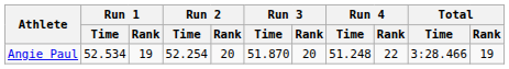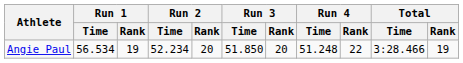 <table class="wikitable" border="1" style="font-size:90%">
 <tr>
 <th rowspan="2">Athlete</th>
 <th colspan="2">Run 1</th>
 <th colspan="2">Run 2</th>
 <th colspan="2">Run 3</th>
 <th colspan="2">Run 4</th>
 <th colspan="2">Total</th>
 </tr>
 <tr>
 <th>Time</th>
 <th>Rank</th>
 <th>Time</th>
 <th>Rank</th>
 <th>Time</th>
 <th>Rank</th>
 <th>Time</th>
 <th>Rank</th>
 <th>Time</th>
 <th>Rank</th>
 </tr>
 <tr>
 <td><a href='#'>Angie Paul</a></td>
-<td align="center">52.534</td>
+<td align="center">56.534</td>
 <td align="center">19</td>
-<td align="center">52.254</td>
+<td align="center">52.234</td>
 <td align="center">20</td>
-<td align="center">51.870</td>
+<td align="center">51.850</td>
 <td align="center">20</td>
 <td align="center">51.248</td>
 <td align="center">22</td>
 <td align="center">3:28.466</td>
 <td align="center">19</td>
 </tr>
 </table>
